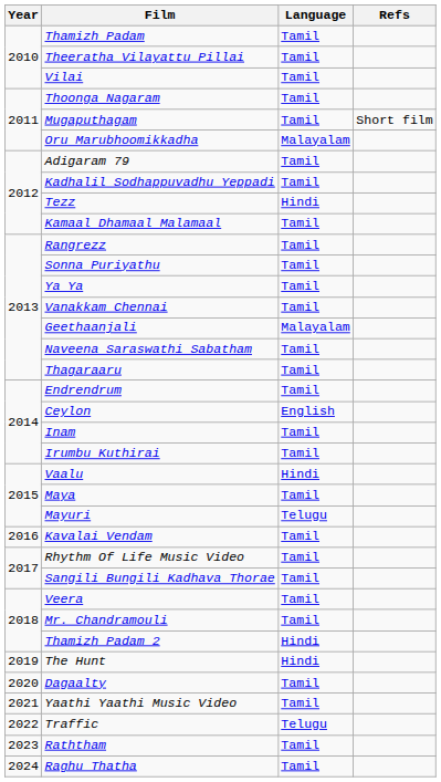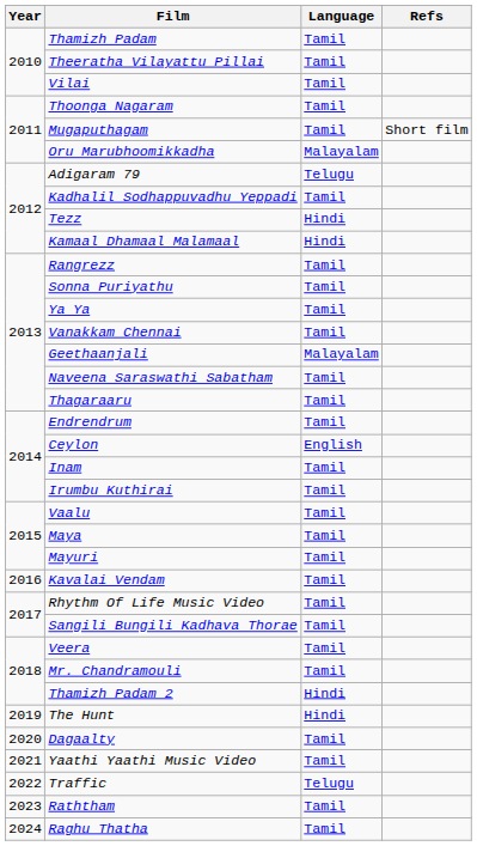 <table class="wikitable">
 <tr style="background:#ccc; text-align:center;">
 <th>Year</th>
 <th>Film</th>
 <th>Language</th>
 <th>Refs</th>
 </tr>
 <tr>
 <td rowspan="3">2010</td>
 <td><em><a href='#'>Thamizh Padam</a></em></td>
 <td><a href='#'>Tamil</a></td>
 <td></td>
 </tr>
 <tr>
 <td><em><a href='#'>Theeratha Vilayattu Pillai</a></em></td>
 <td><a href='#'>Tamil</a></td>
 <td></td>
 </tr>
 <tr>
 <td><em><a href='#'>Vilai</a></em></td>
 <td><a href='#'>Tamil</a></td>
 <td></td>
 </tr>
 <tr>
 <td rowspan="3">2011</td>
 <td><em><a href='#'>Thoonga Nagaram</a></em></td>
 <td><a href='#'>Tamil</a></td>
 <td></td>
 </tr>
 <tr>
 <td><em><a href='#'>Mugaputhagam</a></em></td>
 <td><a href='#'>Tamil</a></td>
 <td>Short film</td>
 </tr>
 <tr>
 <td><em><a href='#'>Oru Marubhoomikkadha</a></em></td>
 <td><a href='#'>Malayalam</a></td>
 <td></td>
 </tr>
 <tr>
 <td rowspan="4">2012</td>
 <td><em>Adigaram 79</em></td>
-<td><a href='#'>Tamil</a></td>
+<td><a href='#'>Telugu</a></td>
 <td></td>
 </tr>
 <tr>
 <td><em> <a href='#'>Kadhalil Sodhappuvadhu Yeppadi</a> </em></td>
 <td><a href='#'>Tamil</a></td>
 <td></td>
 </tr>
 <tr>
 <td><em><a href='#'>Tezz</a></em></td>
 <td><a href='#'>Hindi</a></td>
 <td></td>
 </tr>
 <tr>
 <td><em><a href='#'>Kamaal Dhamaal Malamaal</a></em></td>
-<td><a href='#'>Tamil</a></td>
+<td><a href='#'>Hindi</a></td>
 <td></td>
 </tr>
 <tr>
 <td rowspan="7">2013</td>
 <td><em><a href='#'>Rangrezz</a></em></td>
 <td><a href='#'>Tamil</a></td>
 <td></td>
 </tr>
 <tr>
 <td><em><a href='#'>Sonna Puriyathu</a></em></td>
 <td><a href='#'>Tamil</a></td>
 <td></td>
 </tr>
 <tr>
 <td><em><a href='#'>Ya Ya</a></em></td>
 <td><a href='#'>Tamil</a></td>
 <td></td>
 </tr>
 <tr>
 <td><em><a href='#'>Vanakkam Chennai</a></em></td>
 <td><a href='#'>Tamil</a></td>
 <td></td>
 </tr>
 <tr>
 <td><em><a href='#'>Geethaanjali</a></em></td>
 <td><a href='#'>Malayalam</a></td>
 <td></td>
 </tr>
 <tr>
 <td><em><a href='#'>Naveena Saraswathi Sabatham</a></em></td>
 <td><a href='#'>Tamil</a></td>
 <td></td>
 </tr>
 <tr>
 <td><em><a href='#'>Thagaraaru</a></em></td>
 <td><a href='#'>Tamil</a></td>
 <td></td>
 </tr>
 <tr>
 <td rowspan="4">2014</td>
 <td><em><a href='#'>Endrendrum</a></em></td>
 <td><a href='#'>Tamil</a></td>
 <td></td>
 </tr>
 <tr>
 <td><em> <a href='#'>Ceylon</a></em></td>
 <td><a href='#'>English</a></td>
 <td></td>
 </tr>
 <tr>
 <td><em><a href='#'>Inam</a></em></td>
 <td><a href='#'>Tamil</a></td>
 <td></td>
 </tr>
 <tr>
 <td><em><a href='#'>Irumbu Kuthirai</a></em></td>
 <td><a href='#'>Tamil</a></td>
 <td></td>
 </tr>
 <tr>
 <td rowspan="3">2015</td>
 <td><em><a href='#'>Vaalu</a></em></td>
-<td><a href='#'>Hindi</a></td>
+<td><a href='#'>Tamil</a></td>
 <td></td>
 </tr>
 <tr>
 <td><em> <a href='#'>Maya</a></em></td>
 <td><a href='#'>Tamil</a></td>
 <td></td>
 </tr>
 <tr>
 <td><em> <a href='#'>Mayuri</a></em></td>
-<td><a href='#'>Telugu</a></td>
+<td><a href='#'>Tamil</a></td>
 <td></td>
 </tr>
 <tr>
 <td rowspan="1">2016</td>
 <td><em><a href='#'>Kavalai Vendam</a></em></td>
 <td><a href='#'>Tamil</a></td>
 <td></td>
 </tr>
 <tr>
 <td rowspan="2">2017</td>
 <td><em>Rhythm Of Life Music Video</em></td>
 <td><a href='#'>Tamil</a></td>
 <td></td>
 </tr>
 <tr>
 <td><em><a href='#'>Sangili Bungili Kadhava Thorae</a></em></td>
 <td><a href='#'>Tamil</a></td>
 <td></td>
 </tr>
 <tr>
 <td rowspan="3">2018</td>
 <td><em><a href='#'>Veera</a></em></td>
 <td><a href='#'>Tamil</a></td>
 <td></td>
 </tr>
 <tr>
 <td><em><a href='#'>Mr. Chandramouli</a></em></td>
 <td><a href='#'>Tamil</a></td>
 <td></td>
 </tr>
 <tr>
 <td><em><a href='#'>Thamizh Padam 2</a></em></td>
 <td><a href='#'>Hindi</a></td>
 <td></td>
 </tr>
 <tr>
 <td rowspan="1">2019</td>
 <td><em>The Hunt</em></td>
 <td><a href='#'>Hindi</a></td>
 <td></td>
 </tr>
 <tr>
 <td rowspan="1">2020</td>
 <td><em><a href='#'>Dagaalty</a></em></td>
 <td><a href='#'>Tamil</a></td>
 <td></td>
 </tr>
 <tr>
 <td rowspan="1">2021</td>
 <td><em>Yaathi Yaathi Music Video</em></td>
 <td><a href='#'>Tamil</a></td>
 <td></td>
 </tr>
 <tr>
 <td rowspan="1">2022</td>
 <td><em>Traffic</em></td>
 <td><a href='#'>Telugu</a></td>
 <td></td>
 </tr>
 <tr>
 <td>2023</td>
 <td><em><a href='#'>Raththam</a></em></td>
 <td><a href='#'>Tamil</a></td>
 <td></td>
 </tr>
 <tr>
 <td>2024</td>
 <td><em><a href='#'>Raghu Thatha</a></em></td>
 <td><a href='#'>Tamil</a></td>
 <td></td>
 </tr>
 </table>
